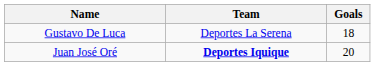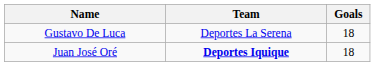 <table class="wikitable" style="font-size:95%; text-align:center;">
 <tr>
 <th width="205">Name</th>
 <th width="205">Team</th>
 <th width="50">Goals</th>
 </tr>
 <tr>
 <td> <a href='#'>Gustavo De Luca</a></td>
 <td><a href='#'>Deportes La Serena</a></td>
 <td>18</td>
 </tr>
 <tr>
 <td> <a href='#'>Juan José Oré</a></td>
 <td><strong><a href='#'>Deportes Iquique</a></strong></td>
-<td>20</td>
+<td>18</td>
 </tr>
 </table>
